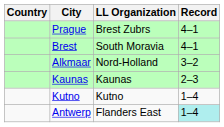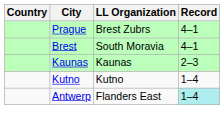 <table class="wikitable">
 <tr>
 <th>Country</th>
 <th>City</th>
 <th>LL Organization</th>
 <th>Record</th>
 </tr>
 <tr bgcolor=#bbffbb>
 <td><strong></strong></td>
 <td><a href='#'>Prague</a></td>
 <td>Brest Zubrs</td>
 <td>4–1</td>
 </tr>
 <tr bgcolor=#bbffbb>
 <td><strong></strong></td>
 <td><a href='#'>Brest</a></td>
 <td>South Moravia</td>
 <td>4–1</td>
 </tr>
 <tr bgcolor=#bbffbb>
 <td><strong></strong></td>
-<td><a href='#'>Alkmaar</a></td>
-<td>Nord-Holland</td>
-<td>3–2</td>
-</tr>
-<tr bgcolor=#bbffbb>
-<td><strong></strong></td>
 <td><a href='#'>Kaunas</a></td>
 <td>Kaunas</td>
 <td>2–3</td>
 </tr>
 <tr>
 <td><strong></strong></td>
 <td><a href='#'>Kutno</a></td>
 <td>Kutno</td>
 <td>1–4</td>
 </tr>
 <tr>
 <td><strong></strong></td>
 <td><a href='#'>Antwerp</a></td>
 <td>Flanders East</td>
 <td style="background: paleturquoise;">1–4</td>
 </tr>
 </table>
